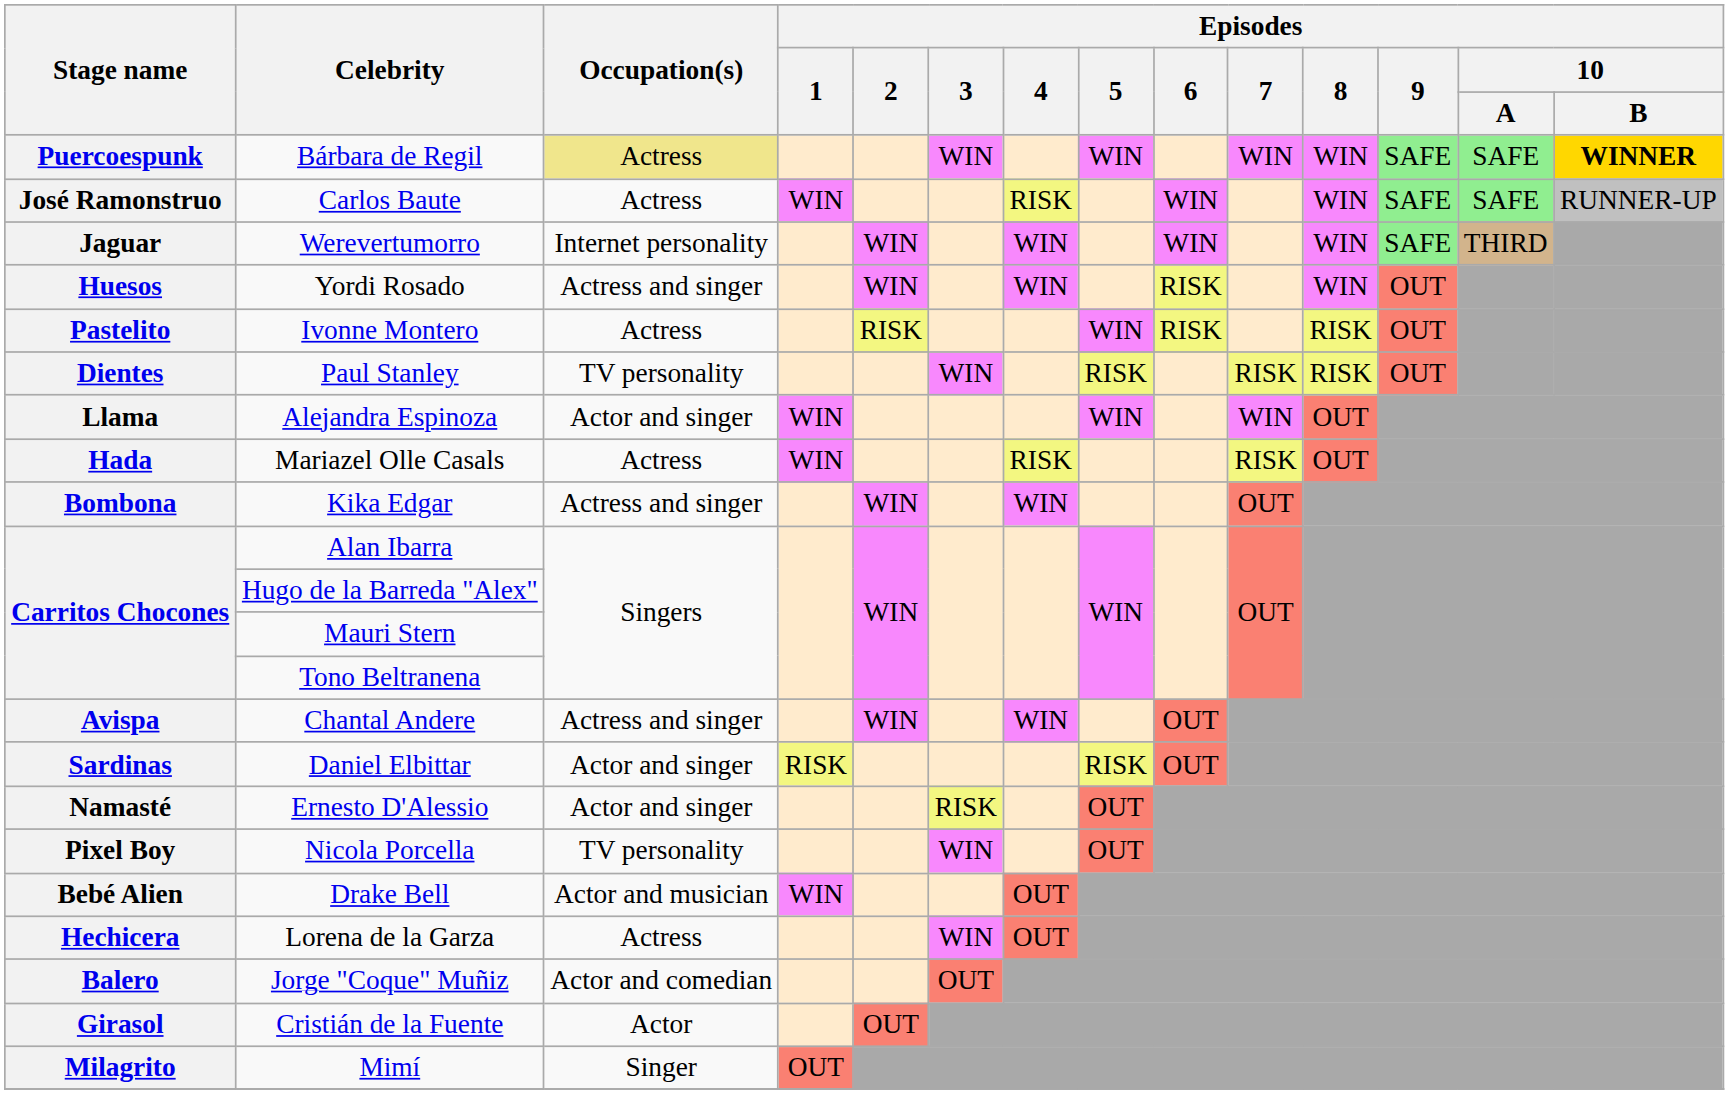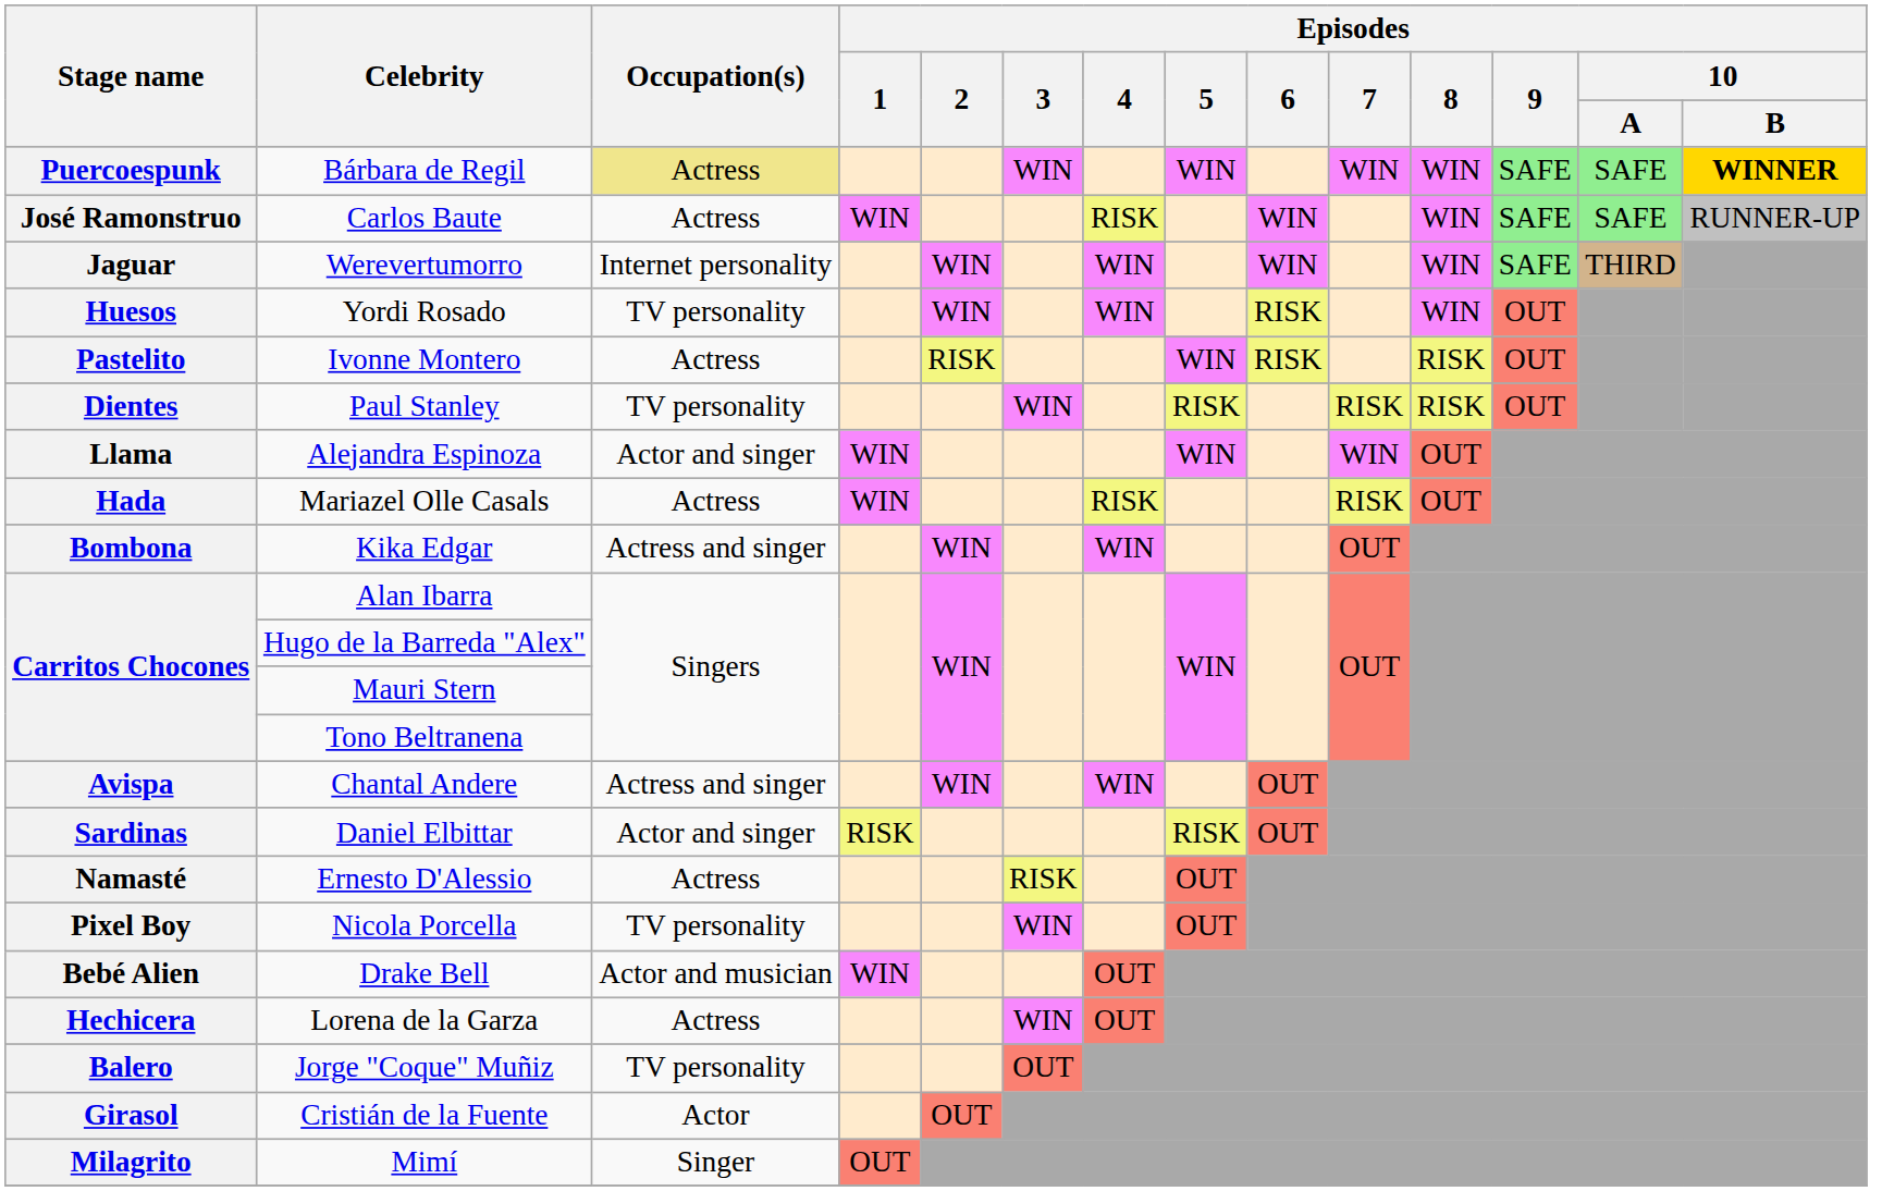 <table class="wikitable" style="text-align:center; ">
 <tr>
 <th rowspan="3">Stage name</th>
 <th rowspan="3">Celebrity</th>
 <th rowspan="3">Occupation(s)</th>
 <th colspan="11">Episodes</th>
 </tr>
 <tr>
 <th rowspan="2">1</th>
 <th rowspan="2">2</th>
 <th rowspan="2">3</th>
 <th rowspan="2">4</th>
 <th rowspan="2">5</th>
 <th rowspan="2">6</th>
 <th rowspan="2">7</th>
 <th rowspan="2">8</th>
 <th rowspan="2">9</th>
 <th colspan="2">10</th>
 </tr>
 <tr>
 <th>A</th>
 <th>B</th>
 </tr>
 <tr>
 <th><a href='#'>Puercoespunk</a></th>
 <td><a href='#'>Bárbara de Regil</a></td>
 <td style="background: khaki;">Actress</td>
 <td bgcolor=#FFEBCD></td>
 <td bgcolor=#FFEBCD></td>
 <td bgcolor=#F888FD>WIN</td>
 <td bgcolor=#FFEBCD></td>
 <td bgcolor=#F888FD>WIN</td>
 <td bgcolor=#FFEBCD></td>
 <td bgcolor=#F888FD>WIN</td>
 <td bgcolor=#F888FD>WIN</td>
 <td bgcolor=lightgreen>SAFE</td>
 <td bgcolor=lightgreen>SAFE</td>
 <td bgcolor=gold><strong>WINNER</strong></td>
 </tr>
 <tr>
 <th>José Ramonstruo</th>
 <td><a href='#'>Carlos Baute</a></td>
 <td>Actress</td>
 <td bgcolor=#F888FD>WIN</td>
 <td bgcolor=#FFEBCD></td>
 <td bgcolor=#FFEBCD></td>
 <td bgcolor=#F3F781>RISK</td>
 <td bgcolor=#FFEBCD></td>
 <td bgcolor=#F888FD>WIN</td>
 <td bgcolor=#FFEBCD></td>
 <td bgcolor=#F888FD>WIN</td>
 <td bgcolor=lightgreen>SAFE</td>
 <td bgcolor=lightgreen>SAFE</td>
 <td bgcolor=silver>RUNNER-UP</td>
 </tr>
 <tr>
 <th>Jaguar</th>
 <td><a href='#'>Werevertumorro</a></td>
 <td>Internet personality</td>
 <td bgcolor=#FFEBCD></td>
 <td bgcolor=#F888FD>WIN</td>
 <td bgcolor=#FFEBCD></td>
 <td bgcolor=#F888FD>WIN</td>
 <td bgcolor=#FFEBCD></td>
 <td bgcolor=#F888FD>WIN</td>
 <td bgcolor=#FFEBCD></td>
 <td bgcolor=#F888FD>WIN</td>
 <td bgcolor=lightgreen>SAFE</td>
 <td bgcolor=tan>THIRD</td>
 <td bgcolor="darkgrey"></td>
 </tr>
 <tr>
 <th><a href='#'>Huesos</a></th>
 <td>Yordi Rosado</td>
-<td>Actress and singer</td>
+<td>TV personality</td>
 <td bgcolor=#FFEBCD></td>
 <td bgcolor=#F888FD>WIN</td>
 <td bgcolor=#FFEBCD></td>
 <td bgcolor=#F888FD>WIN</td>
 <td bgcolor=#FFEBCD></td>
 <td bgcolor=#F3F781>RISK</td>
 <td bgcolor=#FFEBCD></td>
 <td bgcolor=#F888FD>WIN</td>
 <td bgcolor=salmon>OUT</td>
 <td bgcolor="darkgrey"></td>
 <td colspan="2" bgcolor="darkgrey"></td>
 </tr>
 <tr>
 <th><a href='#'>Pastelito</a></th>
 <td><a href='#'>Ivonne Montero</a></td>
 <td>Actress</td>
 <td bgcolor=#FFEBCD></td>
 <td bgcolor=#F3F781>RISK</td>
 <td bgcolor=#FFEBCD></td>
 <td bgcolor=#FFEBCD></td>
 <td bgcolor=#F888FD>WIN</td>
 <td bgcolor=#F3F781>RISK</td>
 <td bgcolor=#FFEBCD></td>
 <td bgcolor=#F3F781>RISK</td>
 <td bgcolor=salmon>OUT</td>
 <td bgcolor="darkgrey"></td>
 <td colspan="2" bgcolor="darkgrey"></td>
 </tr>
 <tr>
 <th><a href='#'>Dientes</a></th>
 <td><a href='#'>Paul Stanley</a></td>
 <td>TV personality</td>
 <td bgcolor=#FFEBCD></td>
 <td bgcolor=#FFEBCD></td>
 <td bgcolor=#F888FD>WIN</td>
 <td bgcolor=#FFEBCD></td>
 <td bgcolor=#F3F781>RISK</td>
 <td bgcolor=#FFEBCD></td>
 <td bgcolor=#F3F781>RISK</td>
 <td bgcolor=#F3F781>RISK</td>
 <td bgcolor=salmon>OUT</td>
 <td bgcolor="darkgrey"></td>
 <td colspan="2" bgcolor="darkgrey"></td>
 </tr>
 <tr>
 <th>Llama</th>
 <td><a href='#'>Alejandra Espinoza</a></td>
 <td>Actor and singer</td>
 <td bgcolor=#F888FD>WIN</td>
 <td bgcolor=#FFEBCD></td>
 <td bgcolor=#FFEBCD></td>
 <td bgcolor=#FFEBCD></td>
 <td bgcolor=#F888FD>WIN</td>
 <td bgcolor=#FFEBCD></td>
 <td bgcolor=#F888FD>WIN</td>
 <td bgcolor=salmon>OUT</td>
 <td colspan="3" bgcolor="darkgrey"></td>
 </tr>
 <tr>
 <th><a href='#'>Hada</a></th>
 <td>Mariazel Olle Casals</td>
 <td>Actress</td>
 <td bgcolor=#F888FD>WIN</td>
 <td bgcolor=#FFEBCD></td>
 <td bgcolor=#FFEBCD></td>
 <td bgcolor=#F3F781>RISK</td>
 <td bgcolor=#FFEBCD></td>
 <td bgcolor=#FFEBCD></td>
 <td bgcolor=#F3F781>RISK</td>
 <td bgcolor=salmon>OUT</td>
 <td colspan="3" bgcolor="darkgrey"></td>
 </tr>
 <tr>
 <th><a href='#'>Bombona</a></th>
 <td><a href='#'>Kika Edgar</a></td>
 <td>Actress and singer</td>
 <td bgcolor=#FFEBCD></td>
 <td bgcolor=#F888FD>WIN</td>
 <td bgcolor=#FFEBCD></td>
 <td bgcolor=#F888FD>WIN</td>
 <td bgcolor=#FFEBCD></td>
 <td bgcolor=#FFEBCD></td>
 <td bgcolor=salmon>OUT</td>
 <td colspan="4" bgcolor="darkgrey"></td>
 </tr>
 <tr>
 <th rowspan=4><a href='#'>Carritos Chocones</a></th>
 <td><a href='#'>Alan Ibarra</a></td>
 <td rowspan="4">Singers</td>
 <td rowspan="4" bgcolor=#FFEBCD></td>
 <td rowspan="4" bgcolor=#F888FD>WIN</td>
 <td rowspan="4" bgcolor=#FFEBCD></td>
 <td rowspan="4" bgcolor=#FFEBCD></td>
 <td rowspan="4" bgcolor=#F888FD>WIN</td>
 <td rowspan="4" bgcolor=#FFEBCD></td>
 <td rowspan="4" bgcolor=salmon>OUT</td>
 <td colspan="4" rowspan="4" bgcolor="darkgrey"></td>
 </tr>
 <tr>
 <td><a href='#'>Hugo de la Barreda "Alex"</a></td>
 </tr>
 <tr>
 <td><a href='#'>Mauri Stern</a></td>
 </tr>
 <tr>
 <td><a href='#'>Tono Beltranena</a></td>
 </tr>
 <tr>
 <th><a href='#'>Avispa</a></th>
 <td><a href='#'>Chantal Andere</a></td>
 <td>Actress and singer</td>
 <td bgcolor=#FFEBCD></td>
 <td bgcolor=#F888FD>WIN</td>
 <td bgcolor=#FFEBCD></td>
 <td bgcolor=#F888FD>WIN</td>
 <td bgcolor=#FFEBCD></td>
 <td bgcolor=salmon>OUT</td>
 <td colspan="5" bgcolor="darkgrey"></td>
 </tr>
 <tr>
 <th><a href='#'>Sardinas</a></th>
 <td><a href='#'>Daniel Elbittar</a></td>
 <td>Actor and singer</td>
 <td bgcolor=#F3F781>RISK</td>
 <td bgcolor=#FFEBCD></td>
 <td bgcolor=#FFEBCD></td>
 <td bgcolor=#FFEBCD></td>
 <td bgcolor=#F3F781>RISK</td>
 <td bgcolor=salmon>OUT</td>
 <td colspan="5" bgcolor="darkgrey"></td>
 </tr>
 <tr>
 <th>Namasté</th>
 <td><a href='#'>Ernesto D'Alessio</a></td>
-<td>Actor and singer</td>
+<td>Actress</td>
 <td bgcolor=#FFEBCD></td>
 <td bgcolor=#FFEBCD></td>
 <td bgcolor=#F3F781>RISK</td>
 <td bgcolor=#FFEBCD></td>
 <td bgcolor=salmon>OUT</td>
 <td colspan="6" bgcolor="darkgrey"></td>
 </tr>
 <tr>
 <th>Pixel Boy</th>
 <td><a href='#'>Nicola Porcella</a></td>
 <td>TV personality</td>
 <td bgcolor=#FFEBCD></td>
 <td bgcolor=#FFEBCD></td>
 <td bgcolor=#F888FD>WIN</td>
 <td bgcolor=#FFEBCD></td>
 <td bgcolor=salmon>OUT</td>
 <td colspan="6" bgcolor="darkgrey"></td>
 </tr>
 <tr>
 <th>Bebé Alien</th>
 <td><a href='#'>Drake Bell</a></td>
 <td>Actor and musician</td>
 <td bgcolor=#F888FD>WIN</td>
 <td bgcolor=#FFEBCD></td>
 <td bgcolor=#FFEBCD></td>
 <td bgcolor=salmon>OUT</td>
 <td colspan="7" bgcolor="darkgrey"></td>
 </tr>
 <tr>
 <th><a href='#'>Hechicera</a></th>
 <td>Lorena de la Garza</td>
 <td>Actress</td>
 <td bgcolor=#FFEBCD></td>
 <td bgcolor=#FFEBCD></td>
 <td bgcolor=#F888FD>WIN</td>
 <td bgcolor=salmon>OUT</td>
 <td colspan="7" bgcolor="darkgrey"></td>
 </tr>
 <tr>
 <th><a href='#'>Balero</a></th>
 <td><a href='#'>Jorge "Coque" Muñiz</a></td>
-<td>Actor and comedian</td>
+<td>TV personality</td>
 <td bgcolor=#FFEBCD></td>
 <td bgcolor=#FFEBCD></td>
 <td bgcolor=salmon>OUT</td>
 <td colspan="8" bgcolor="darkgrey"></td>
 </tr>
 <tr>
 <th><a href='#'>Girasol</a></th>
 <td><a href='#'>Cristián de la Fuente</a></td>
 <td>Actor</td>
 <td bgcolor=#FFEBCD></td>
 <td bgcolor=salmon>OUT</td>
 <td colspan="9" bgcolor="darkgrey"></td>
 </tr>
 <tr>
 <th><a href='#'>Milagrito</a></th>
 <td><a href='#'>Mimí</a></td>
 <td>Singer</td>
 <td bgcolor=salmon>OUT</td>
 <td colspan="10" bgcolor="darkgrey"></td>
 </tr>
 <tr>
 </tr>
 </table>
